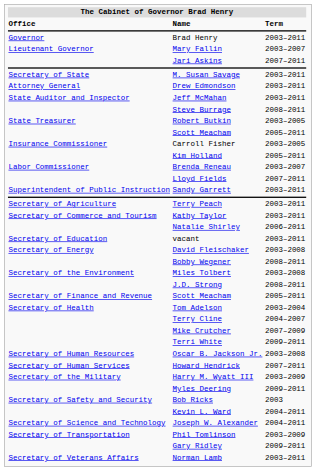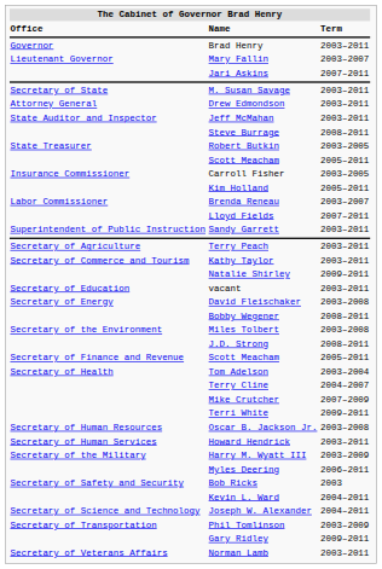 <table class="infobox" style="font-size:90%; width:auto; text-align:left; white-space:nowrap; clear:left;">
 <tr>
 <th style="background:#DCDCDC; text-align:center;" colspan="3">The Cabinet of Governor Brad Henry</th>
 </tr>
 <tr>
 <th>Office</th>
 <th>Name</th>
 <th>Term</th>
 </tr>
 <tr>
 <th style="background:#000;" colspan="3"></th>
 </tr>
 <tr>
 <td><a href='#'>Governor</a></td>
 <td>Brad Henry</td>
 <td>2003–2011</td>
 </tr>
 <tr>
 <td><a href='#'>Lieutenant Governor</a></td>
 <td><a href='#'>Mary Fallin</a></td>
 <td>2003–2007</td>
 </tr>
 <tr>
 <td></td>
 <td><a href='#'>Jari Askins</a></td>
 <td>2007–2011</td>
 </tr>
 <tr>
 <th style="background:#000;" colspan="3"></th>
 </tr>
 <tr>
 <td><a href='#'>Secretary of State</a></td>
 <td><a href='#'>M. Susan Savage</a></td>
 <td>2003–2011</td>
 </tr>
 <tr>
 <td><a href='#'>Attorney General</a></td>
 <td><a href='#'>Drew Edmondson</a></td>
 <td>2003–2011</td>
 </tr>
 <tr>
 <td><a href='#'>State Auditor and Inspector</a></td>
 <td><a href='#'>Jeff McMahan</a></td>
 <td>2003–2011</td>
 </tr>
 <tr>
 <td></td>
 <td><a href='#'>Steve Burrage</a></td>
 <td>2008–2011</td>
 </tr>
 <tr>
 <td><a href='#'>State Treasurer</a></td>
 <td><a href='#'>Robert Butkin</a></td>
 <td>2003–2005</td>
 </tr>
 <tr>
 <td></td>
 <td><a href='#'>Scott Meacham</a></td>
 <td>2005–2011</td>
 </tr>
 <tr>
 <td><a href='#'>Insurance Commissioner</a></td>
 <td>Carroll Fisher</td>
 <td>2003–2005</td>
 </tr>
 <tr>
 <td></td>
 <td><a href='#'>Kim Holland</a></td>
 <td>2005–2011</td>
 </tr>
 <tr>
 <td><a href='#'>Labor Commissioner</a></td>
 <td><a href='#'>Brenda Reneau</a></td>
 <td>2003–2007</td>
 </tr>
 <tr>
 <td></td>
 <td><a href='#'>Lloyd Fields</a></td>
 <td>2007–2011</td>
 </tr>
 <tr>
 <td><a href='#'>Superintendent of Public Instruction</a></td>
 <td><a href='#'>Sandy Garrett</a></td>
 <td>2003–2011</td>
 </tr>
 <tr>
 <th style="background:#000;" colspan="3"></th>
 </tr>
 <tr>
 <td><a href='#'>Secretary of Agriculture</a></td>
 <td><a href='#'>Terry Peach</a></td>
 <td>2003–2011</td>
 </tr>
 <tr>
 <td><a href='#'>Secretary of Commerce and Tourism</a></td>
 <td><a href='#'>Kathy Taylor</a></td>
 <td>2003–2011</td>
 </tr>
 <tr>
 <td></td>
 <td><a href='#'>Natalie Shirley</a></td>
-<td>2006–2011</td>
+<td>2009–2011</td>
 </tr>
 <tr>
 <td><a href='#'>Secretary of Education</a></td>
 <td>vacant</td>
 <td>2003–2011</td>
 <td></td>
 </tr>
 <tr>
 <td><a href='#'>Secretary of Energy</a></td>
 <td><a href='#'>David Fleischaker</a></td>
 <td>2003–2008</td>
 </tr>
 <tr>
 <td></td>
 <td><a href='#'>Bobby Wegener</a></td>
 <td>2008–2011</td>
 </tr>
 <tr>
 <td><a href='#'>Secretary of the Environment</a></td>
 <td><a href='#'>Miles Tolbert</a></td>
 <td>2003–2008</td>
 </tr>
 <tr>
 <td></td>
 <td><a href='#'>J.D. Strong</a></td>
 <td>2008–2011</td>
 </tr>
 <tr>
 <td><a href='#'>Secretary of Finance and Revenue</a></td>
 <td><a href='#'>Scott Meacham</a></td>
 <td>2005–2011</td>
 </tr>
 <tr>
 <td><a href='#'>Secretary of Health</a></td>
 <td><a href='#'>Tom Adelson</a></td>
 <td>2003–2004</td>
 </tr>
 <tr>
 <td></td>
 <td><a href='#'>Terry Cline</a></td>
 <td>2004–2007</td>
 </tr>
 <tr>
 <td></td>
 <td><a href='#'>Mike Crutcher</a></td>
 <td>2007–2009</td>
 </tr>
 <tr>
 <td></td>
 <td><a href='#'>Terri White</a></td>
 <td>2009–2011</td>
 </tr>
 <tr>
 <td><a href='#'>Secretary of Human Resources</a></td>
 <td><a href='#'>Oscar B. Jackson Jr.</a></td>
 <td>2003–2008</td>
 </tr>
 <tr>
 <td><a href='#'>Secretary of Human Services</a></td>
 <td><a href='#'>Howard Hendrick</a></td>
-<td>2007–2011</td>
+<td>2003–2011</td>
 </tr>
 <tr>
 <td><a href='#'>Secretary of the Military</a></td>
 <td><a href='#'>Harry M. Wyatt III</a></td>
 <td>2003–2009</td>
 </tr>
 <tr>
 <td></td>
 <td><a href='#'>Myles Deering</a></td>
-<td>2009–2011</td>
+<td>2006–2011</td>
 </tr>
 <tr>
 <td><a href='#'>Secretary of Safety and Security</a></td>
 <td><a href='#'>Bob Ricks</a></td>
 <td>2003</td>
 </tr>
 <tr>
 <td></td>
 <td><a href='#'>Kevin L. Ward</a></td>
 <td>2004–2011</td>
 </tr>
 <tr>
 <td><a href='#'>Secretary of Science and Technology</a></td>
 <td><a href='#'>Joseph W. Alexander</a></td>
 <td>2004–2011</td>
 </tr>
 <tr>
 <td><a href='#'>Secretary of Transportation</a></td>
 <td><a href='#'>Phil Tomlinson</a></td>
 <td>2003–2009</td>
 </tr>
 <tr>
 <td></td>
 <td><a href='#'>Gary Ridley</a></td>
 <td>2009–2011</td>
 </tr>
 <tr>
 <td><a href='#'>Secretary of Veterans Affairs</a></td>
 <td><a href='#'>Norman Lamb</a></td>
 <td>2003–2011</td>
 </tr>
 </table>
